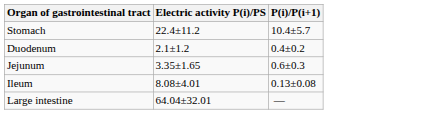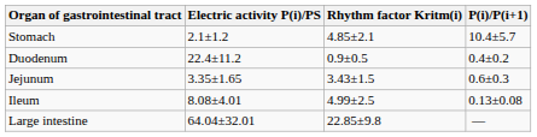 <table class="wikitable">
 <tr>
 <th>Organ of gastrointestinal tract</th>
 <th>Electric activity P(i)/PS</th>
+<th>Rhythm factor Kritm(i)</th>
 <th>P(i)/P(i+1)</th>
 </tr>
 <tr>
 <td>Stomach</td>
-<td>22.4±11.2</td>
+<td>2.1±1.2</td>
+<td>4.85±2.1</td>
 <td>10.4±5.7</td>
 </tr>
 <tr>
 <td>Duodenum</td>
-<td>2.1±1.2</td>
+<td>22.4±11.2</td>
+<td>0.9±0.5</td>
 <td>0.4±0.2</td>
 </tr>
 <tr>
 <td>Jejunum</td>
 <td>3.35±1.65</td>
+<td>3.43±1.5</td>
 <td>0.6±0.3</td>
 </tr>
 <tr>
 <td>Ileum</td>
 <td>8.08±4.01</td>
+<td>4.99±2.5</td>
 <td>0.13±0.08</td>
 </tr>
 <tr>
 <td>Large intestine</td>
 <td>64.04±32.01</td>
+<td>22.85±9.8</td>
 <td> —</td>
 </tr>
 </table>
